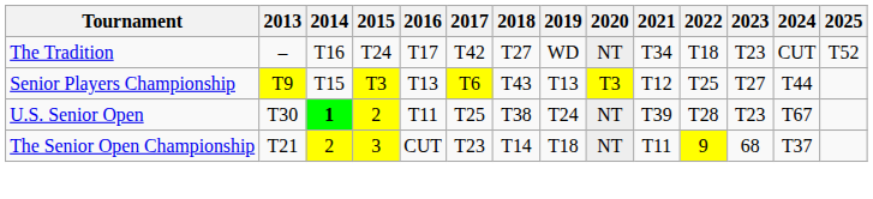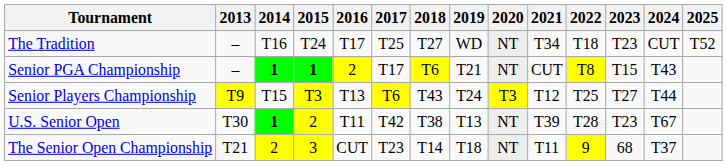 <table class="wikitable" style="font-size:95%;text-align:center;">
 <tr>
 <th>Tournament</th>
 <th>2013</th>
 <th>2014</th>
 <th>2015</th>
 <th>2016</th>
 <th>2017</th>
 <th>2018</th>
 <th>2019</th>
 <th>2020</th>
 <th>2021</th>
 <th>2022</th>
 <th>2023</th>
 <th>2024</th>
 <th>2025</th>
 </tr>
 <tr>
 <td align=left><a href='#'>The Tradition</a></td>
 <td>–</td>
 <td>T16</td>
 <td>T24</td>
 <td>T17</td>
-<td>T42</td>
+<td>T25</td>
 <td>T27</td>
 <td>WD</td>
 <td style="background:#eeeeee;">NT</td>
 <td>T34</td>
 <td>T18</td>
 <td>T23</td>
 <td>CUT</td>
 <td>T52</td>
 </tr>
 <tr>
+<td align=left><a href='#'>Senior PGA Championship</a></td>
+<td>–</td>
+<td style="background:lime;"><strong>1</strong></td>
+<td style="background:lime;"><strong>1</strong></td>
+<td style="background:yellow;">2</td>
+<td>T17</td>
+<td style="background:yellow;">T6</td>
+<td>T21</td>
+<td style="background:#eeeeee;">NT</td>
+<td>CUT</td>
+<td style="background:yellow;">T8</td>
+<td>T15</td>
+<td>T43</td>
+<td></td>
+</tr>
+<tr>
 <td align=left><a href='#'>Senior Players Championship</a></td>
 <td style="background:yellow;">T9</td>
 <td>T15</td>
 <td style="background:yellow;">T3</td>
 <td>T13</td>
 <td style="background:yellow;">T6</td>
 <td>T43</td>
-<td>T13</td>
+<td>T24</td>
 <td style="background:yellow;">T3</td>
 <td>T12</td>
 <td>T25</td>
 <td>T27</td>
 <td>T44</td>
 <td></td>
 </tr>
 <tr>
 <td align=left><a href='#'>U.S. Senior Open</a></td>
 <td>T30</td>
 <td style="background:lime;"><strong>1</strong></td>
 <td style="background:yellow;">2</td>
 <td>T11</td>
-<td>T25</td>
+<td>T42</td>
 <td>T38</td>
-<td>T24</td>
+<td>T13</td>
 <td style="background:#eeeeee;">NT</td>
 <td>T39</td>
 <td>T28</td>
 <td>T23</td>
 <td>T67</td>
 <td></td>
 </tr>
 <tr>
 <td align=left><a href='#'>The Senior Open Championship</a></td>
 <td>T21</td>
 <td style="background:yellow;">2</td>
 <td style="background:yellow;">3</td>
 <td>CUT</td>
 <td>T23</td>
 <td>T14</td>
 <td>T18</td>
 <td style="background:#eeeeee;">NT</td>
 <td>T11</td>
 <td style="background:yellow;">9</td>
 <td>68</td>
 <td>T37</td>
 <td></td>
 </tr>
 </table>
